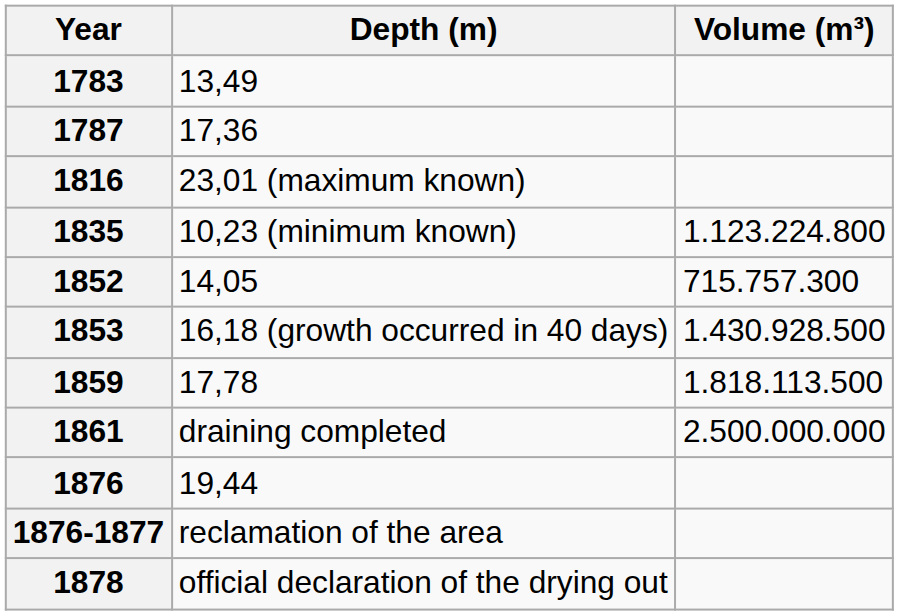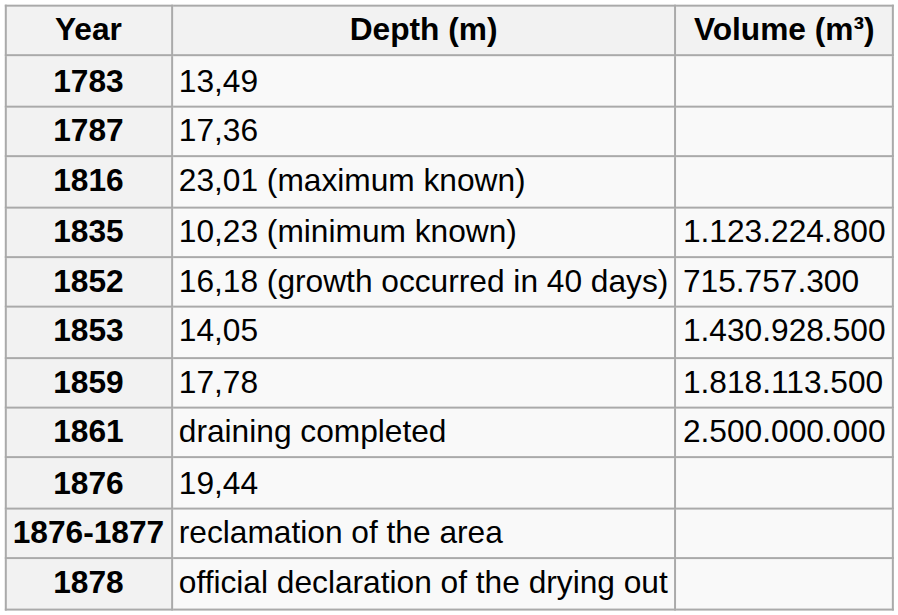 <table class="wikitable" style="float:right">
 <tr>
 <th>Year</th>
 <th>Depth (m)</th>
 <th>Volume (m³)</th>
 </tr>
 <tr>
 <th>1783</th>
 <td>13,49</td>
 <td></td>
 </tr>
 <tr>
 <th>1787</th>
 <td>17,36</td>
 <td></td>
 </tr>
 <tr>
 <th>1816</th>
 <td>23,01 (maximum known)</td>
 <td></td>
 </tr>
 <tr>
 <th>1835</th>
 <td>10,23 (minimum known)</td>
 <td>1.123.224.800</td>
 </tr>
 <tr>
 <th>1852</th>
-<td>14,05</td>
+<td>16,18 (growth occurred in 40 days)</td>
 <td>715.757.300</td>
 </tr>
 <tr>
 <th>1853</th>
-<td>16,18 (growth occurred in 40 days)</td>
+<td>14,05</td>
 <td>1.430.928.500</td>
 </tr>
 <tr>
 <th>1859</th>
 <td>17,78</td>
 <td>1.818.113.500</td>
 </tr>
 <tr>
 <th>1861</th>
 <td>draining completed</td>
 <td>2.500.000.000</td>
 </tr>
 <tr>
 <th>1876</th>
 <td>19,44</td>
 <td></td>
 </tr>
 <tr>
 <th>1876-1877</th>
 <td>reclamation of the area</td>
 <td></td>
 </tr>
 <tr>
 <th>1878</th>
 <td>official declaration of the drying out</td>
 <td></td>
 </tr>
 </table>
